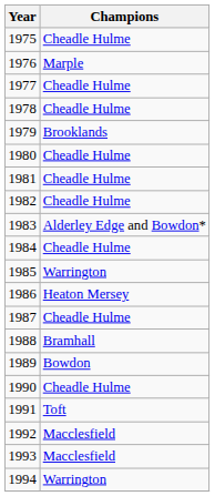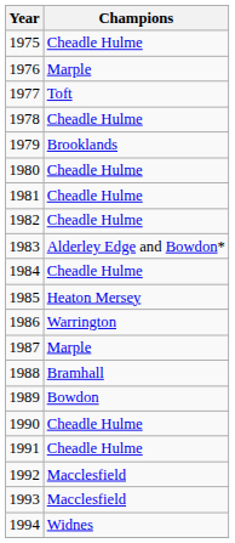 <table class="wikitable" style="font-size:85%">
 <tr>
 <th>Year</th>
 <th>Champions</th>
 </tr>
 <tr>
 <td>1975</td>
 <td><a href='#'>Cheadle Hulme</a></td>
 </tr>
 <tr>
 <td>1976</td>
 <td><a href='#'>Marple</a></td>
 </tr>
 <tr>
 <td>1977</td>
-<td><a href='#'>Cheadle Hulme</a></td>
+<td><a href='#'>Toft</a></td>
 </tr>
 <tr>
 <td>1978</td>
 <td><a href='#'>Cheadle Hulme</a></td>
 </tr>
 <tr>
 <td>1979</td>
 <td><a href='#'>Brooklands</a></td>
 </tr>
 <tr>
 <td>1980</td>
 <td><a href='#'>Cheadle Hulme</a></td>
 </tr>
 <tr>
 <td>1981</td>
 <td><a href='#'>Cheadle Hulme</a></td>
 </tr>
 <tr>
 <td>1982</td>
 <td><a href='#'>Cheadle Hulme</a></td>
 </tr>
 <tr>
 <td>1983</td>
 <td><a href='#'>Alderley Edge</a> and <a href='#'>Bowdon</a>*</td>
 </tr>
 <tr>
 <td>1984</td>
 <td><a href='#'>Cheadle Hulme</a></td>
 </tr>
 <tr>
 <td>1985</td>
+<td><a href='#'>Heaton Mersey</a></td>
+</tr>
+<tr>
+<td>1986</td>
 <td><a href='#'>Warrington</a></td>
 </tr>
 <tr>
-<td>1986</td>
-<td><a href='#'>Heaton Mersey</a></td>
-</tr>
-<tr>
 <td>1987</td>
-<td><a href='#'>Cheadle Hulme</a></td>
+<td><a href='#'>Marple</a></td>
 </tr>
 <tr>
 <td>1988</td>
 <td><a href='#'>Bramhall</a></td>
 </tr>
 <tr>
 <td>1989</td>
 <td><a href='#'>Bowdon</a></td>
 </tr>
 <tr>
 <td>1990</td>
 <td><a href='#'>Cheadle Hulme</a></td>
 </tr>
 <tr>
 <td>1991</td>
-<td><a href='#'>Toft</a></td>
+<td><a href='#'>Cheadle Hulme</a></td>
 </tr>
 <tr>
 <td>1992</td>
 <td><a href='#'>Macclesfield</a></td>
 </tr>
 <tr>
 <td>1993</td>
 <td><a href='#'>Macclesfield</a></td>
 </tr>
 <tr>
 <td>1994</td>
-<td><a href='#'>Warrington</a></td>
+<td><a href='#'>Widnes</a></td>
 </tr>
 <tr>
 </tr>
 </table>
